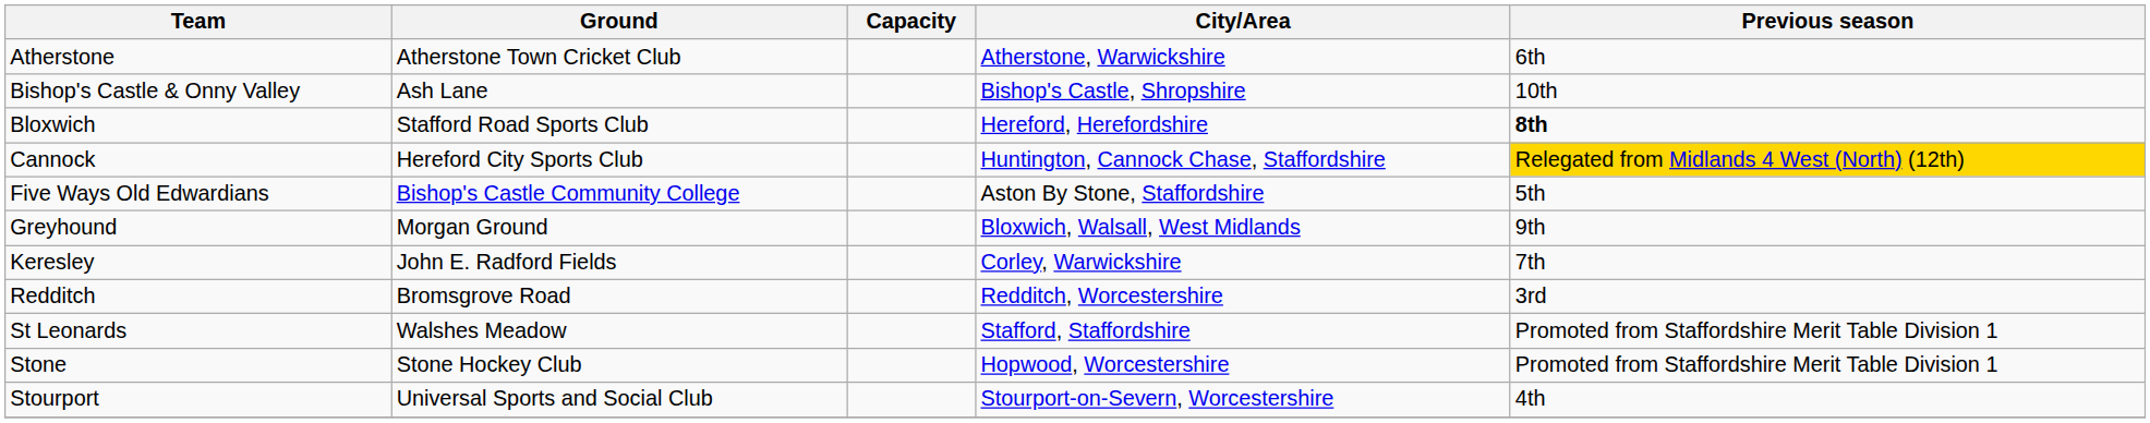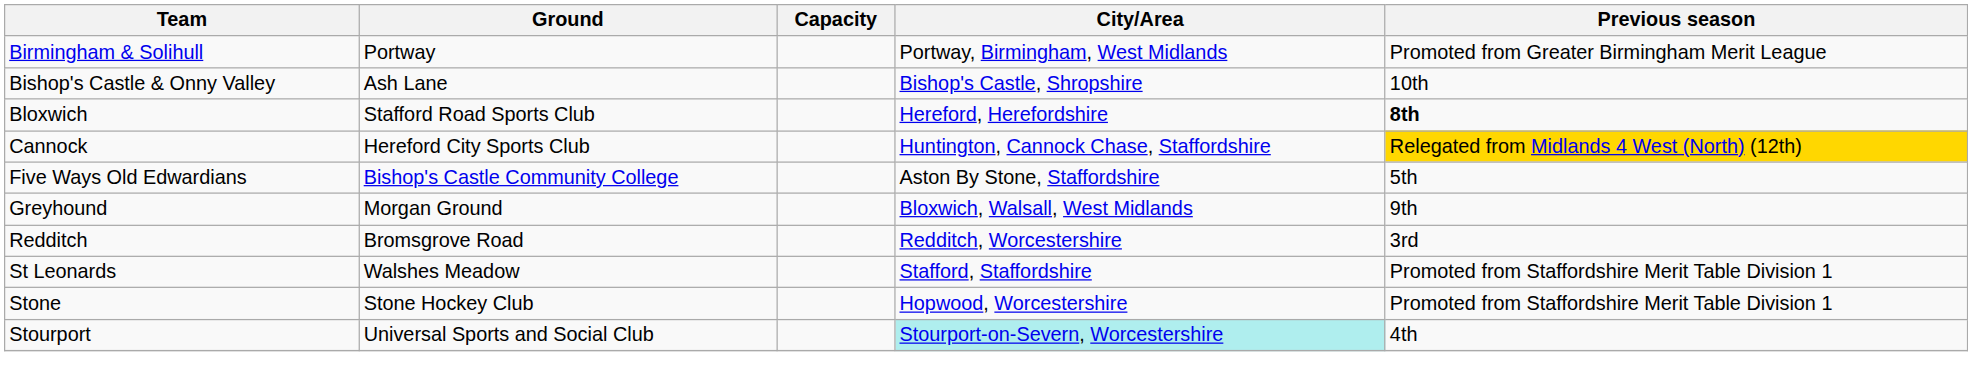 <table class="wikitable sortable" width=100%>
 <tr>
 <th>Team</th>
 <th>Ground</th>
 <th>Capacity</th>
 <th>City/Area</th>
 <th>Previous season</th>
 </tr>
 <tr>
-<td>Atherstone</td>
-<td>Atherstone Town Cricket Club</td>
+<td><a href='#'>Birmingham & Solihull</a></td>
+<td>Portway</td>
 <td></td>
-<td><a href='#'>Atherstone</a>, <a href='#'>Warwickshire</a></td>
-<td>6th</td>
+<td>Portway, <a href='#'>Birmingham</a>, <a href='#'>West Midlands</a></td>
+<td>Promoted from Greater Birmingham Merit League</td>
 </tr>
 <tr>
 <td>Bishop's Castle & Onny Valley</td>
 <td>Ash Lane</td>
 <td></td>
 <td><a href='#'>Bishop's Castle</a>, <a href='#'>Shropshire</a></td>
 <td>10th</td>
 </tr>
 <tr>
 <td>Bloxwich</td>
 <td>Stafford Road Sports Club</td>
 <td></td>
 <td><a href='#'>Hereford</a>, <a href='#'>Herefordshire</a></td>
 <td><strong>8th</strong></td>
 </tr>
 <tr>
 <td>Cannock</td>
 <td>Hereford City Sports Club</td>
 <td></td>
 <td><a href='#'>Huntington</a>, <a href='#'>Cannock Chase</a>, <a href='#'>Staffordshire</a></td>
 <td style="background: gold;">Relegated from <a href='#'>Midlands 4 West (North)</a> (12th)</td>
 </tr>
 <tr>
 <td>Five Ways Old Edwardians</td>
 <td><a href='#'>Bishop's Castle Community College</a></td>
 <td></td>
 <td>Aston By Stone, <a href='#'>Staffordshire</a></td>
 <td>5th</td>
 </tr>
 <tr>
 <td>Greyhound</td>
 <td>Morgan Ground</td>
 <td></td>
 <td><a href='#'>Bloxwich</a>, <a href='#'>Walsall</a>, <a href='#'>West Midlands</a></td>
 <td>9th</td>
 </tr>
 <tr>
-<td>Keresley</td>
-<td>John E. Radford Fields</td>
-<td></td>
-<td><a href='#'>Corley</a>, <a href='#'>Warwickshire</a></td>
-<td>7th</td>
-</tr>
-<tr>
 <td>Redditch</td>
 <td>Bromsgrove Road</td>
 <td></td>
 <td><a href='#'>Redditch</a>, <a href='#'>Worcestershire</a></td>
 <td>3rd</td>
 </tr>
 <tr>
 <td>St Leonards</td>
 <td>Walshes Meadow</td>
 <td></td>
 <td><a href='#'>Stafford</a>, <a href='#'>Staffordshire</a></td>
 <td>Promoted from Staffordshire Merit Table Division 1</td>
 </tr>
 <tr>
 <td>Stone</td>
 <td>Stone Hockey Club</td>
 <td></td>
 <td><a href='#'>Hopwood</a>, <a href='#'>Worcestershire</a></td>
 <td>Promoted from Staffordshire Merit Table Division 1</td>
 </tr>
 <tr>
 <td>Stourport</td>
 <td>Universal Sports and Social Club</td>
 <td></td>
-<td><a href='#'>Stourport-on-Severn</a>, <a href='#'>Worcestershire</a></td>
+<td style="background: paleturquoise;"><a href='#'>Stourport-on-Severn</a>, <a href='#'>Worcestershire</a></td>
 <td>4th</td>
 </tr>
 <tr>
 </tr>
 </table>
